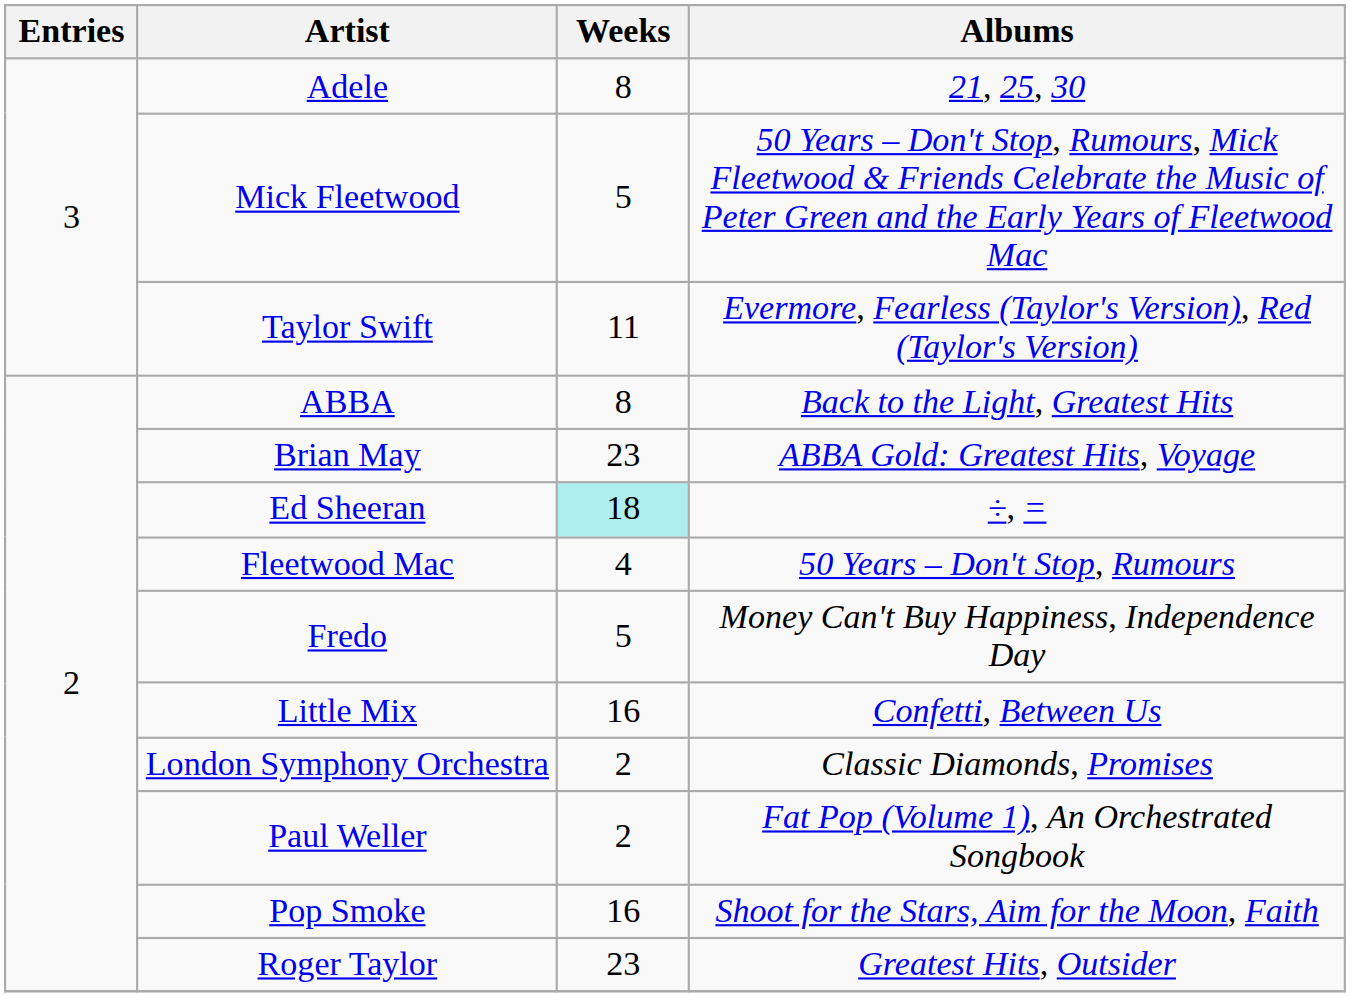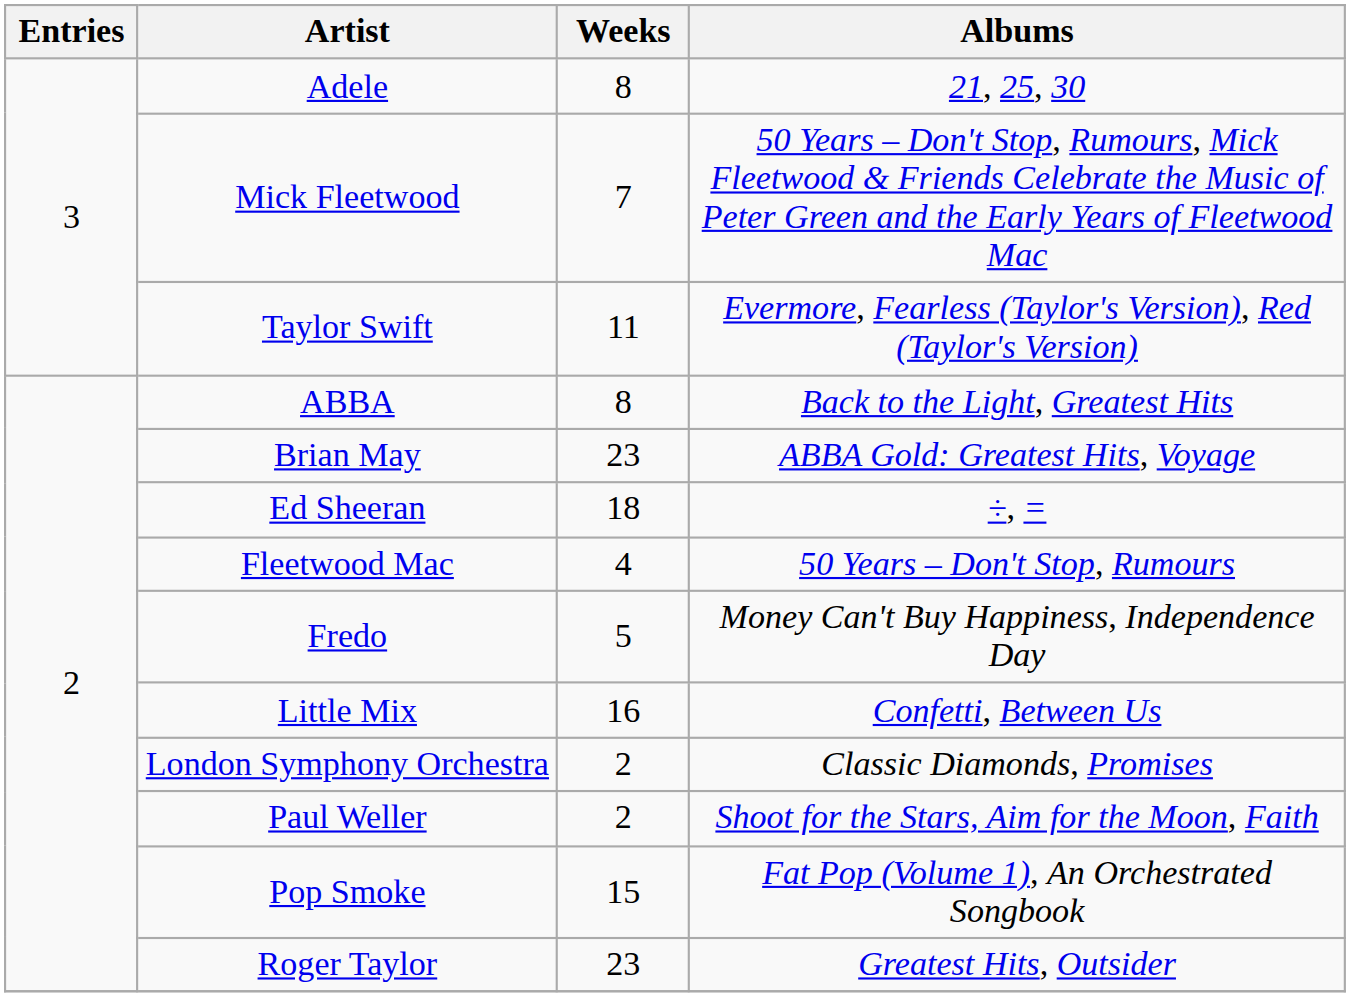 <table class="wikitable sortable" style="text-align: center;">
 <tr>
 <th scope="col" style="width:55px;" data-sort-type="number">Entries</th>
 <th scope="col" style="text-align:center;">Artist</th>
 <th scope="col" style="width:55px;" data-sort-type="number">Weeks</th>
 <th scope="col" style="width:300px;">Albums</th>
 </tr>
 <tr>
 <td rowspan="3">3</td>
 <td><a href='#'>Adele</a></td>
 <td>8</td>
 <td><em><a href='#'>21</a></em>, <em><a href='#'>25</a></em>, <em><a href='#'>30</a></em></td>
 </tr>
 <tr>
 <td><a href='#'>Mick Fleetwood</a></td>
-<td>5</td>
+<td>7</td>
 <td><em><a href='#'>50 Years – Don't Stop</a></em>, <em><a href='#'>Rumours</a></em>, <em><a href='#'>Mick Fleetwood & Friends Celebrate the Music of Peter Green and the Early Years of Fleetwood Mac</a></em></td>
 </tr>
 <tr>
 <td><a href='#'>Taylor Swift</a></td>
 <td>11</td>
 <td><em><a href='#'>Evermore</a></em>, <em><a href='#'>Fearless (Taylor's Version)</a></em>, <em><a href='#'>Red (Taylor's Version)</a></em></td>
 </tr>
 <tr>
 <td rowspan="10">2</td>
 <td><a href='#'>ABBA</a></td>
 <td>8</td>
 <td><em><a href='#'>Back to the Light</a></em>, <em><a href='#'>Greatest Hits</a></em></td>
 </tr>
 <tr>
 <td><a href='#'>Brian May</a></td>
 <td>23</td>
 <td><em><a href='#'>ABBA Gold: Greatest Hits</a></em>, <em><a href='#'>Voyage</a></em></td>
 </tr>
 <tr>
 <td><a href='#'>Ed Sheeran</a></td>
-<td style="background: paleturquoise;">18</td>
+<td>18</td>
 <td><em><a href='#'>÷</a></em>, <em><a href='#'>=</a></em></td>
 </tr>
 <tr>
 <td><a href='#'>Fleetwood Mac</a></td>
 <td>4</td>
 <td><em><a href='#'>50 Years – Don't Stop</a></em>, <em><a href='#'>Rumours</a></em></td>
 </tr>
 <tr>
 <td><a href='#'>Fredo</a></td>
 <td>5</td>
 <td><em>Money Can't Buy Happiness</em>, <em>Independence Day</em></td>
 </tr>
 <tr>
 <td><a href='#'>Little Mix</a></td>
 <td>16</td>
 <td><em><a href='#'>Confetti</a></em>, <em><a href='#'>Between Us</a></em></td>
 </tr>
 <tr>
 <td><a href='#'>London Symphony Orchestra</a></td>
 <td>2</td>
 <td><em>Classic Diamonds</em>, <em><a href='#'>Promises</a></em></td>
 </tr>
 <tr>
 <td><a href='#'>Paul Weller</a></td>
 <td>2</td>
-<td><em><a href='#'>Fat Pop (Volume 1)</a></em>, <em>An Orchestrated Songbook</em></td>
+<td><em><a href='#'>Shoot for the Stars, Aim for the Moon</a></em>, <em><a href='#'>Faith</a></em></td>
 </tr>
 <tr>
 <td><a href='#'>Pop Smoke</a></td>
-<td>16</td>
-<td><em><a href='#'>Shoot for the Stars, Aim for the Moon</a></em>, <em><a href='#'>Faith</a></em></td>
+<td>15</td>
+<td><em><a href='#'>Fat Pop (Volume 1)</a></em>, <em>An Orchestrated Songbook</em></td>
 </tr>
 <tr>
 <td><a href='#'>Roger Taylor</a></td>
 <td>23</td>
 <td><em><a href='#'>Greatest Hits</a></em>, <em><a href='#'>Outsider</a></em></td>
 </tr>
 <tr>
 </tr>
 </table>
